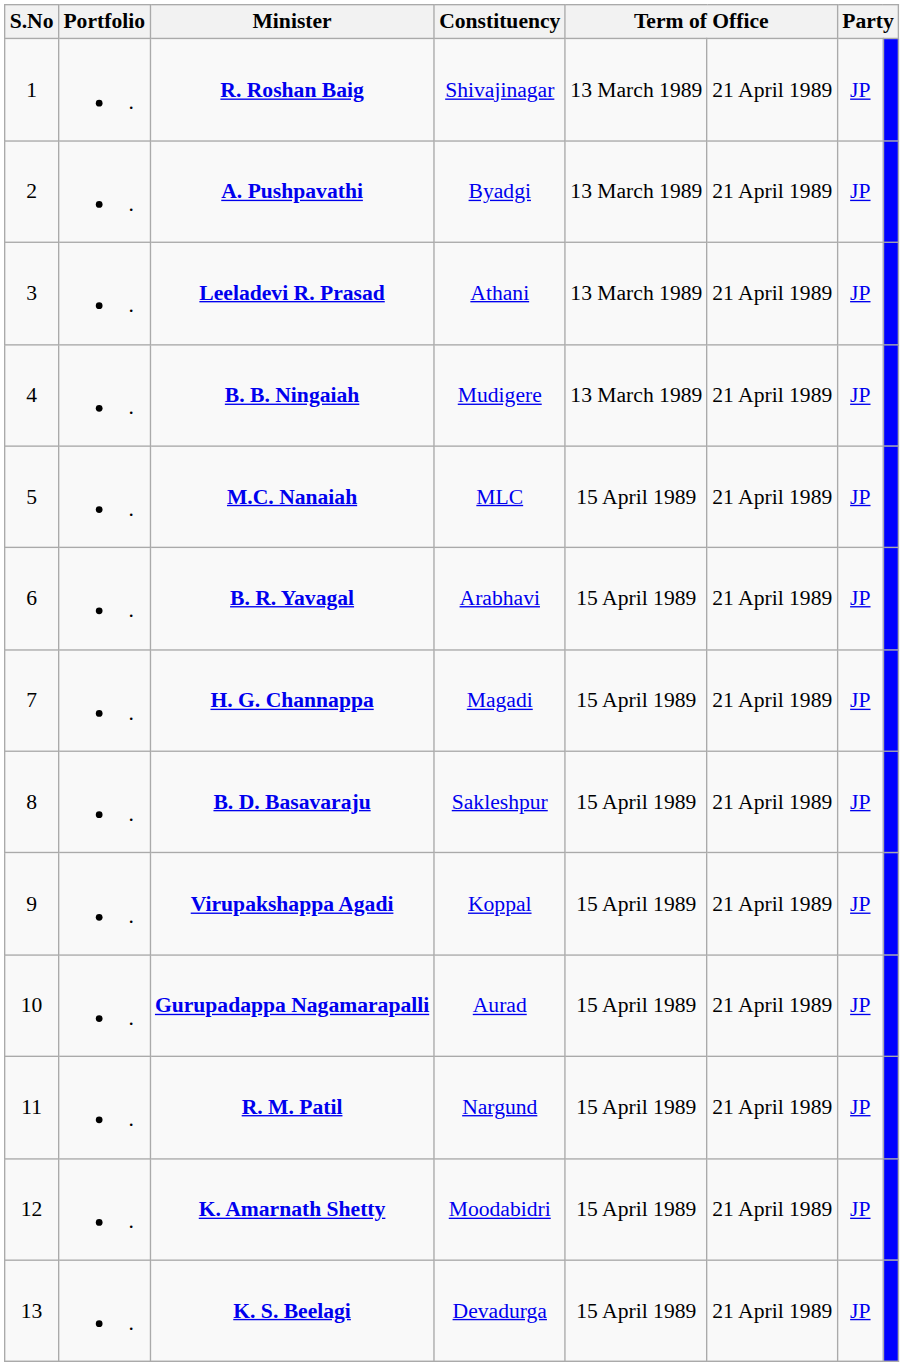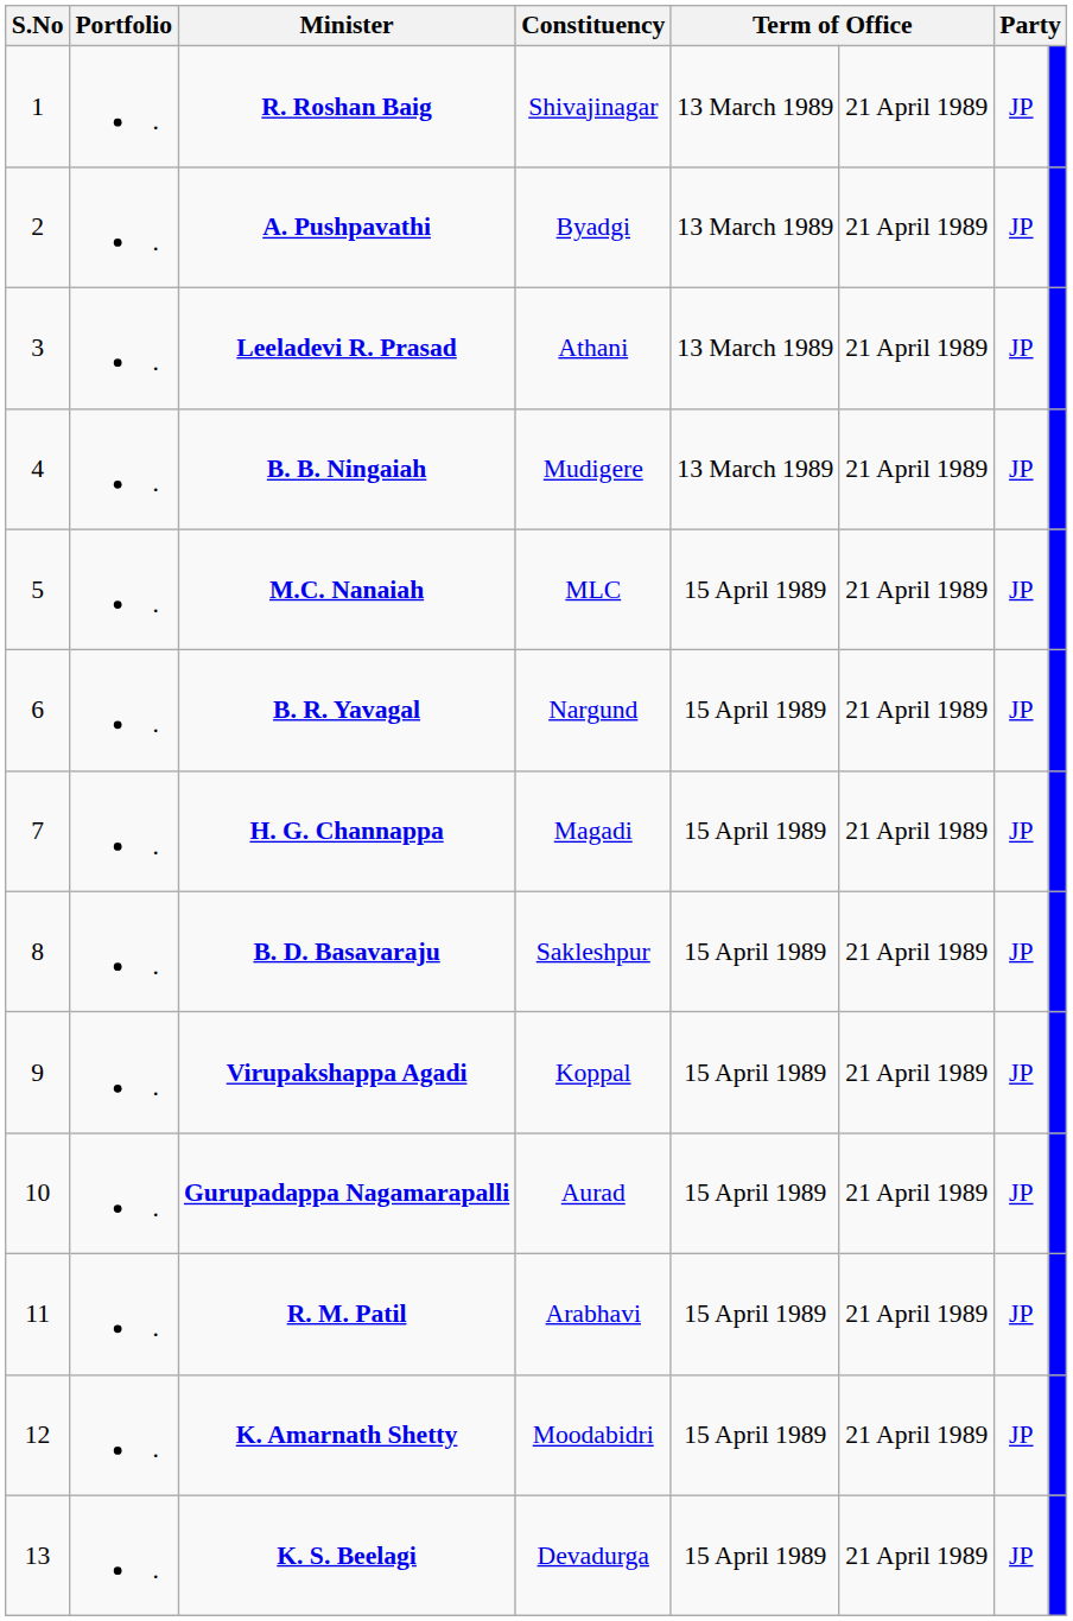 <table class="wikitable sortable" style="text-align:center;">
 <tr>
 <th>S.No</th>
 <th>Portfolio</th>
 <th>Minister</th>
 <th>Constituency</th>
 <th colspan="2">Term of Office</th>
 <th colspan="2" scope="col">Party</th>
 </tr>
 <tr>
 <td>1</td>
 <td><br><ul><li>.</li></ul></td>
 <td><strong><a href='#'>R. Roshan Baig</a></strong></td>
 <td><a href='#'>Shivajinagar</a></td>
 <td>13 March 1989</td>
 <td>21 April 1989</td>
 <td><a href='#'>JP</a></td>
 <td width="4px" bgcolor="#0000FF"></td>
 </tr>
 <tr>
 <td>2</td>
 <td><br><ul><li>.</li></ul></td>
 <td><strong><a href='#'>A. Pushpavathi</a></strong></td>
 <td><a href='#'>Byadgi</a></td>
 <td>13 March 1989</td>
 <td>21 April 1989</td>
 <td><a href='#'>JP</a></td>
 <td width="4px" bgcolor="#0000FF"></td>
 </tr>
 <tr>
 <td>3</td>
 <td><br><ul><li>.</li></ul></td>
 <td><strong><a href='#'>Leeladevi R. Prasad</a></strong></td>
 <td><a href='#'>Athani</a></td>
 <td>13 March 1989</td>
 <td>21 April 1989</td>
 <td><a href='#'>JP</a></td>
 <td width="4px" bgcolor="#0000FF"></td>
 </tr>
 <tr>
 <td>4</td>
 <td><br><ul><li>.</li></ul></td>
 <td><strong><a href='#'>B. B. Ningaiah</a></strong></td>
 <td><a href='#'>Mudigere</a></td>
 <td>13 March 1989</td>
 <td>21 April 1989</td>
 <td><a href='#'>JP</a></td>
 <td width="4px" bgcolor="#0000FF"></td>
 </tr>
 <tr>
 <td>5</td>
 <td><br><ul><li>.</li></ul></td>
 <td><strong><a href='#'>M.C. Nanaiah</a></strong></td>
 <td><a href='#'>MLC</a></td>
 <td>15 April 1989</td>
 <td>21 April 1989</td>
 <td><a href='#'>JP</a></td>
 <td width="4px" bgcolor="#0000FF"></td>
 </tr>
 <tr>
 <td>6</td>
 <td><br><ul><li>.</li></ul></td>
 <td><strong><a href='#'>B. R. Yavagal</a></strong></td>
-<td><a href='#'>Arabhavi</a></td>
+<td><a href='#'>Nargund</a></td>
 <td>15 April 1989</td>
 <td>21 April 1989</td>
 <td><a href='#'>JP</a></td>
 <td width="4px" bgcolor="#0000FF"></td>
 </tr>
 <tr>
 <td>7</td>
 <td><br><ul><li>.</li></ul></td>
 <td><strong><a href='#'>H. G. Channappa</a></strong></td>
 <td><a href='#'>Magadi</a></td>
 <td>15 April 1989</td>
 <td>21 April 1989</td>
 <td><a href='#'>JP</a></td>
 <td width="4px" bgcolor="#0000FF"></td>
 </tr>
 <tr>
 <td>8</td>
 <td><br><ul><li>.</li></ul></td>
 <td><strong><a href='#'>B. D. Basavaraju</a></strong></td>
 <td><a href='#'>Sakleshpur</a></td>
 <td>15 April 1989</td>
 <td>21 April 1989</td>
 <td><a href='#'>JP</a></td>
 <td width="4px" bgcolor="#0000FF"></td>
 </tr>
 <tr>
 <td>9</td>
 <td><br><ul><li>.</li></ul></td>
 <td><strong><a href='#'>Virupakshappa Agadi</a></strong></td>
 <td><a href='#'>Koppal</a></td>
 <td>15 April 1989</td>
 <td>21 April 1989</td>
 <td><a href='#'>JP</a></td>
 <td width="4px" bgcolor="#0000FF"></td>
 </tr>
 <tr>
 <td>10</td>
 <td><br><ul><li>.</li></ul></td>
 <td><strong><a href='#'>Gurupadappa Nagamarapalli</a></strong></td>
 <td><a href='#'>Aurad</a></td>
 <td>15 April 1989</td>
 <td>21 April 1989</td>
 <td><a href='#'>JP</a></td>
 <td width="4px" bgcolor="#0000FF"></td>
 </tr>
 <tr>
 <td>11</td>
 <td><br><ul><li>.</li></ul></td>
 <td><strong><a href='#'>R. M. Patil</a></strong></td>
-<td><a href='#'>Nargund</a></td>
+<td><a href='#'>Arabhavi</a></td>
 <td>15 April 1989</td>
 <td>21 April 1989</td>
 <td><a href='#'>JP</a></td>
 <td width="4px" bgcolor="#0000FF"></td>
 </tr>
 <tr>
 <td>12</td>
 <td><br><ul><li>.</li></ul></td>
 <td><strong><a href='#'>K. Amarnath Shetty</a></strong></td>
 <td><a href='#'>Moodabidri</a></td>
 <td>15 April 1989</td>
 <td>21 April 1989</td>
 <td><a href='#'>JP</a></td>
 <td width="4px" bgcolor="#0000FF"></td>
 </tr>
 <tr>
 <td>13</td>
 <td><br><ul><li>.</li></ul></td>
 <td><strong><a href='#'>K. S. Beelagi</a></strong></td>
 <td><a href='#'>Devadurga</a></td>
 <td>15 April 1989</td>
 <td>21 April 1989</td>
 <td><a href='#'>JP</a></td>
 <td width="4px" bgcolor="#0000FF"></td>
 </tr>
 <tr style="text-align:center">
 </tr>
 </table>
